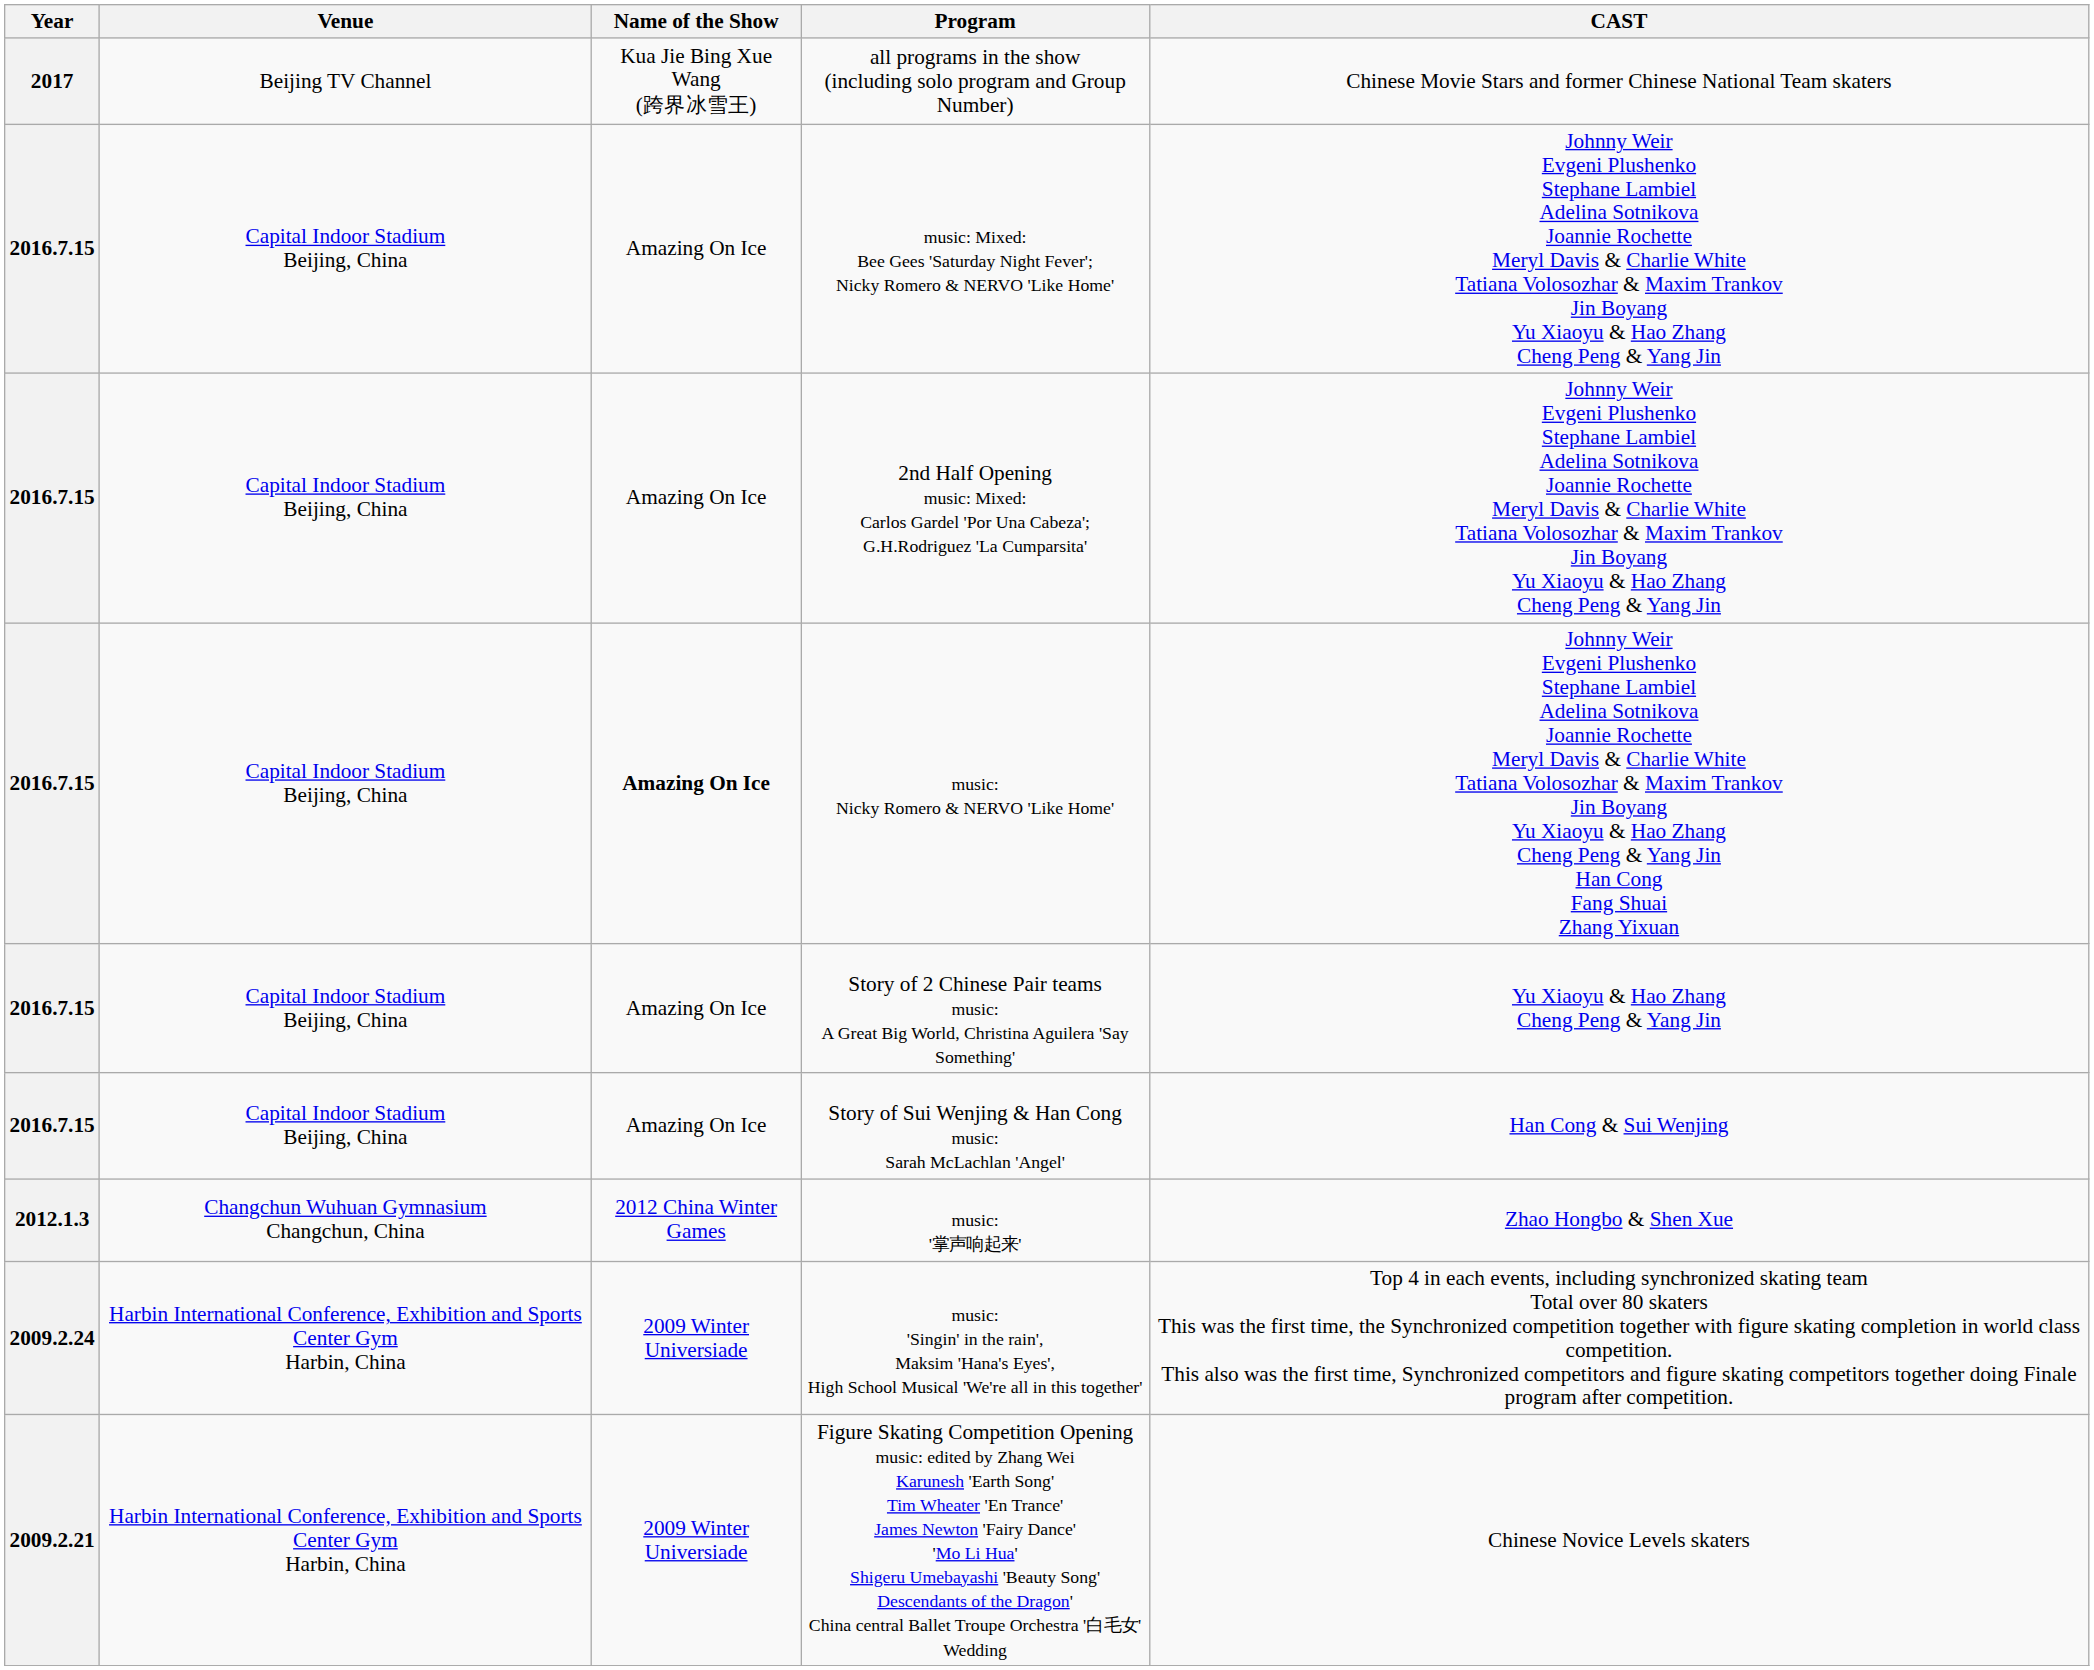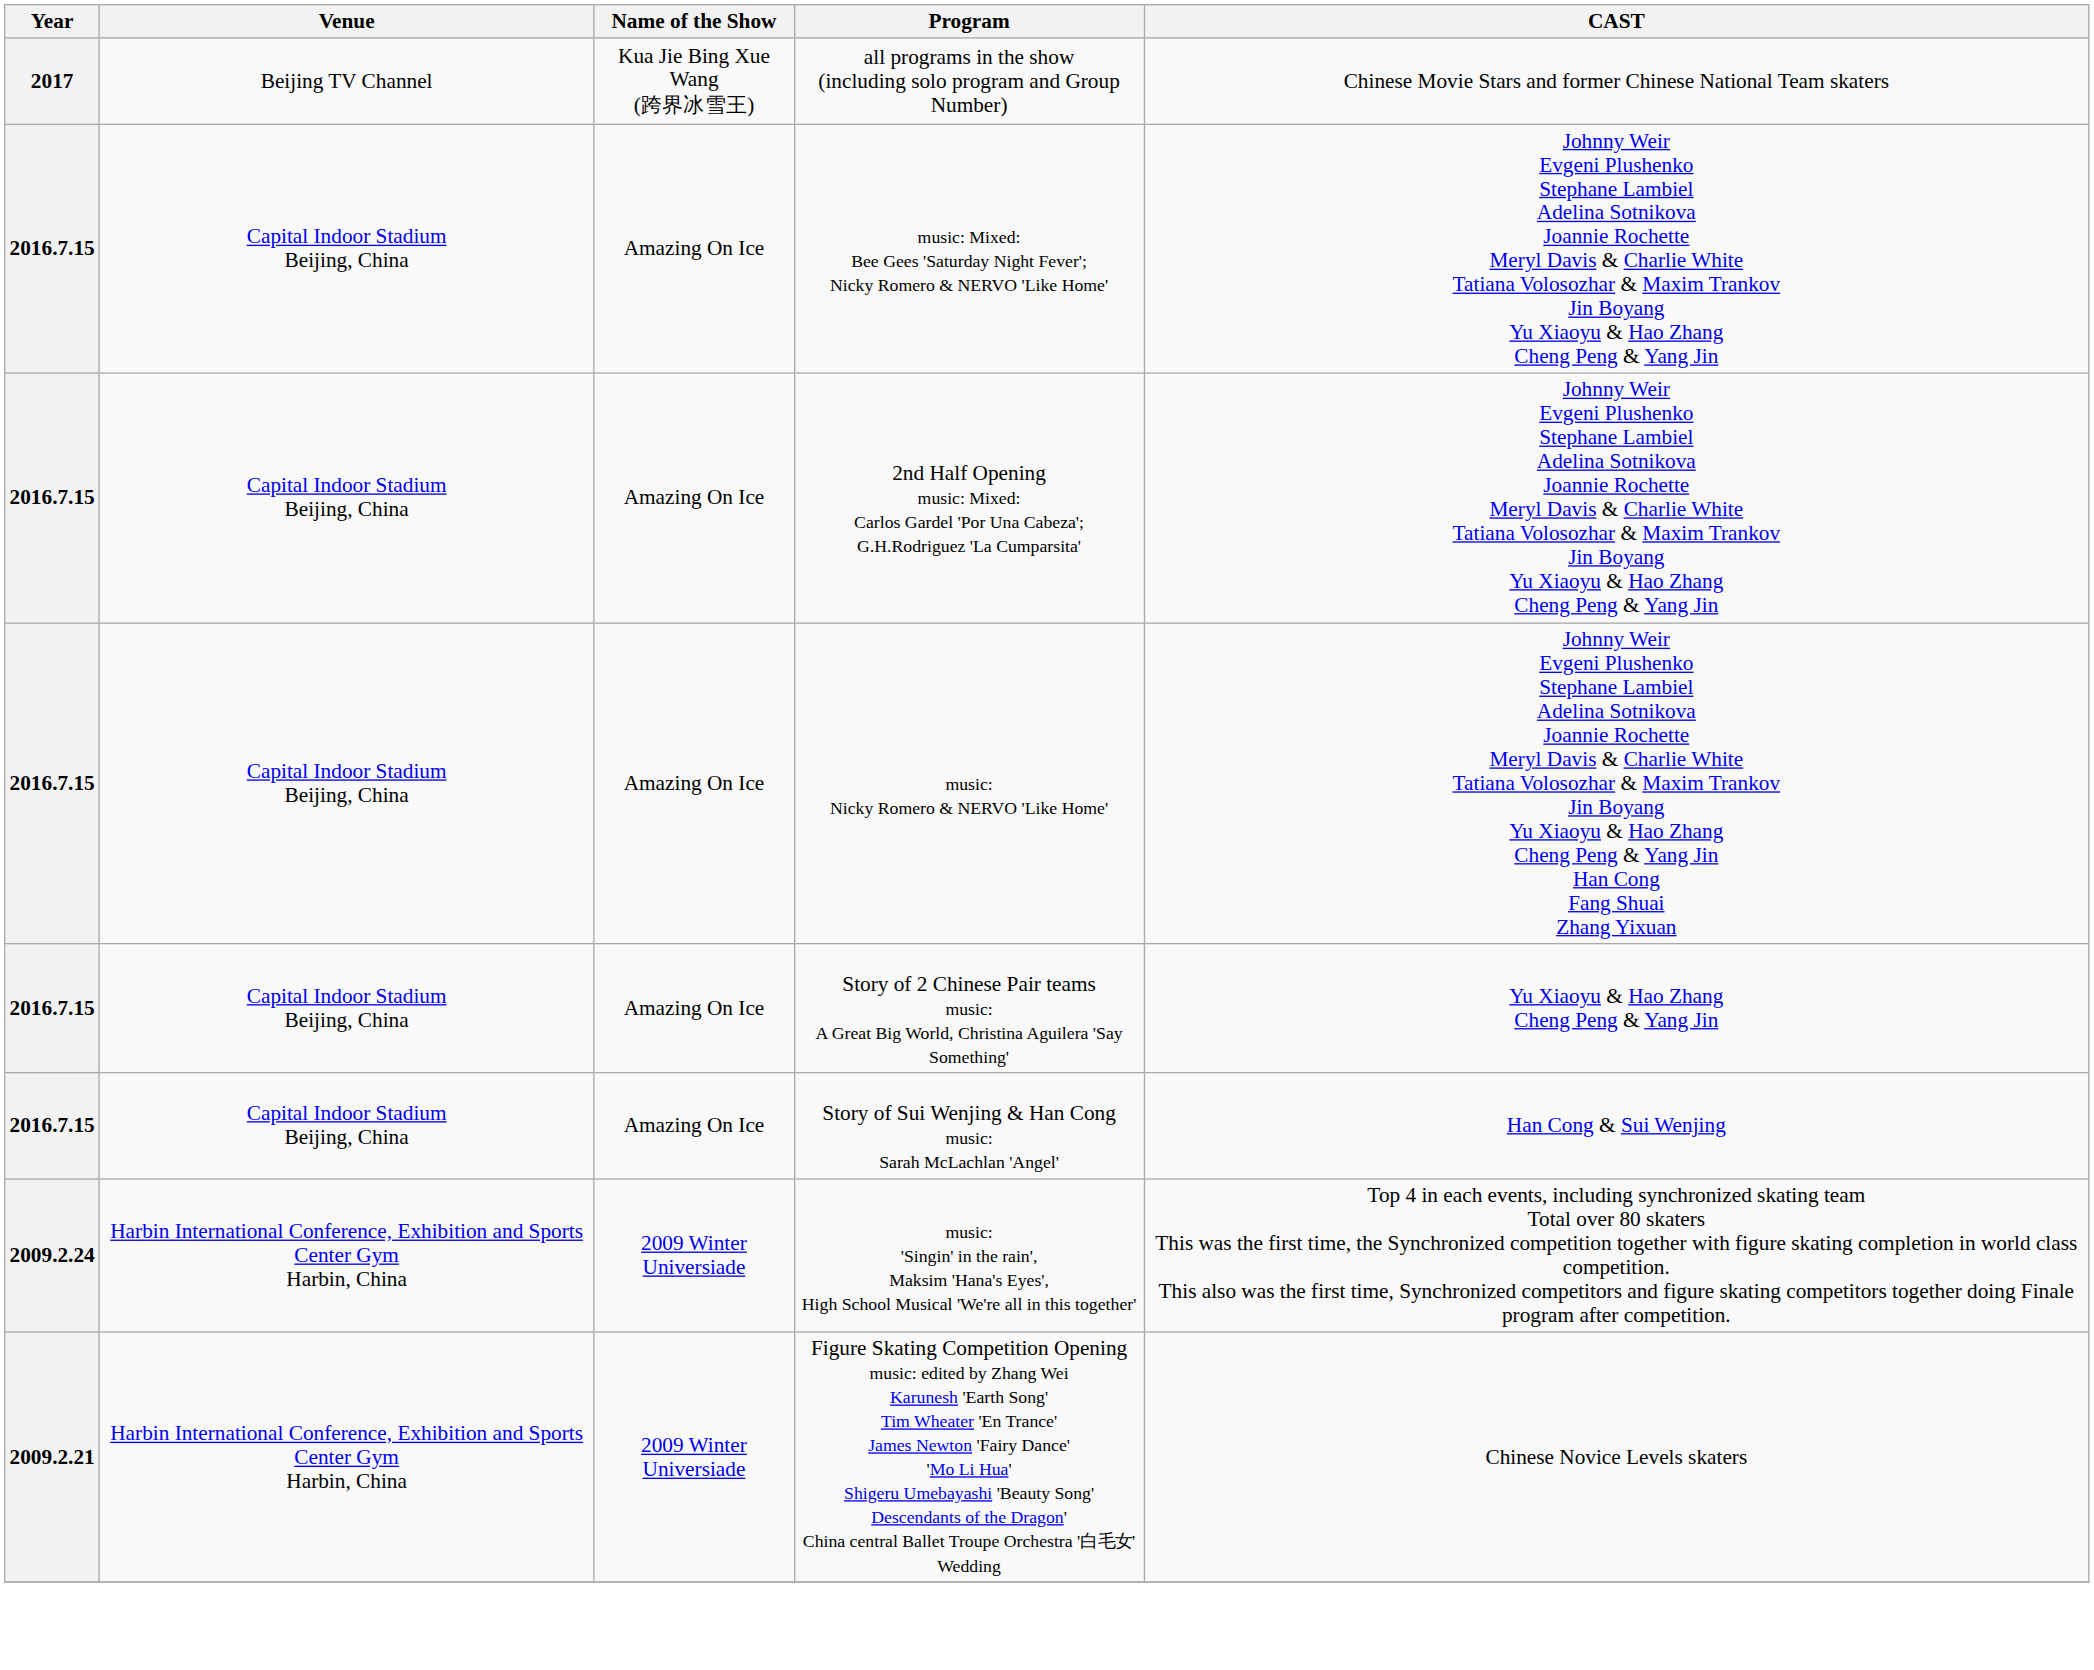 <table class="wikitable" style="text-align:center">
 <tr>
 <th>Year</th>
 <th>Venue</th>
 <th>Name of the Show</th>
 <th>Program</th>
 <th>CAST</th>
 </tr>
 <tr>
 <th>2017</th>
 <td>Beijing TV Channel</td>
 <td>Kua Jie Bing Xue Wang<br>(跨界冰雪王)</td>
 <td>all programs in the show<br>(including solo program and Group Number)</td>
 <td>Chinese Movie Stars and former Chinese National Team skaters</td>
 </tr>
 <tr>
 <th>2016.7.15</th>
 <td><a href='#'>Capital Indoor Stadium</a> <br>Beijing, China</td>
 <td>Amazing On Ice</td>
 <td> <br><small> music: Mixed:</small> <br><small>Bee Gees 'Saturday Night Fever'; <br>Nicky Romero & NERVO 'Like Home' </small></td>
 <td><a href='#'>Johnny Weir</a> <br><a href='#'>Evgeni Plushenko</a> <br><a href='#'>Stephane Lambiel</a> <br><a href='#'>Adelina Sotnikova</a> <br><a href='#'>Joannie Rochette</a> <br><a href='#'>Meryl Davis</a> & <a href='#'>Charlie White</a> <br><a href='#'>Tatiana Volosozhar</a> & <a href='#'>Maxim Trankov</a> <br><a href='#'>Jin Boyang</a> <br><a href='#'>Yu Xiaoyu</a> & <a href='#'>Hao Zhang</a> <br><a href='#'>Cheng Peng</a> & <a href='#'>Yang Jin</a></td>
 </tr>
 <tr>
 <th>2016.7.15</th>
 <td><a href='#'>Capital Indoor Stadium</a> <br>Beijing, China</td>
 <td>Amazing On Ice</td>
 <td> <br>2nd Half Opening <br><small> music: Mixed: <br>Carlos Gardel 'Por Una Cabeza'; <br>G.H.Rodriguez 'La Cumparsita' </small></td>
 <td><a href='#'>Johnny Weir</a> <br><a href='#'>Evgeni Plushenko</a> <br><a href='#'>Stephane Lambiel</a> <br><a href='#'>Adelina Sotnikova</a> <br><a href='#'>Joannie Rochette</a> <br><a href='#'>Meryl Davis</a> & <a href='#'>Charlie White</a> <br><a href='#'>Tatiana Volosozhar</a> & <a href='#'>Maxim Trankov</a> <br><a href='#'>Jin Boyang</a> <br><a href='#'>Yu Xiaoyu</a> & <a href='#'>Hao Zhang</a> <br><a href='#'>Cheng Peng</a> & <a href='#'>Yang Jin</a></td>
 </tr>
 <tr>
 <th>2016.7.15</th>
 <td><a href='#'>Capital Indoor Stadium</a> <br>Beijing, China</td>
-<td><strong>Amazing On Ice</strong></td>
+<td>Amazing On Ice</td>
 <td> <br><small> music:</small>  <br> <small> Nicky Romero & NERVO 'Like Home' </small></td>
 <td><a href='#'>Johnny Weir</a> <br><a href='#'>Evgeni Plushenko</a> <br><a href='#'>Stephane Lambiel</a> <br><a href='#'>Adelina Sotnikova</a> <br><a href='#'>Joannie Rochette</a> <br><a href='#'>Meryl Davis</a> & <a href='#'>Charlie White</a> <br><a href='#'>Tatiana Volosozhar</a> & <a href='#'>Maxim Trankov</a> <br><a href='#'>Jin Boyang</a> <br><a href='#'>Yu Xiaoyu</a> & <a href='#'>Hao Zhang</a> <br><a href='#'>Cheng Peng</a> & <a href='#'>Yang Jin</a> <br><a href='#'>Han Cong</a> <br><a href='#'>Fang Shuai</a> <br><a href='#'>Zhang Yixuan</a></td>
 </tr>
 <tr>
 <th>2016.7.15</th>
 <td><a href='#'>Capital Indoor Stadium</a> <br>Beijing, China</td>
 <td>Amazing On Ice</td>
 <td> <br>Story of 2 Chinese Pair teams <br><small> music:</small>  <br> <small> A Great Big World, Christina Aguilera 'Say Something' </small></td>
 <td><a href='#'>Yu Xiaoyu</a> & <a href='#'>Hao Zhang</a> <br><a href='#'>Cheng Peng</a> & <a href='#'>Yang Jin</a></td>
 </tr>
 <tr>
 <th>2016.7.15</th>
 <td><a href='#'>Capital Indoor Stadium</a> <br>Beijing, China</td>
 <td>Amazing On Ice</td>
 <td> <br>Story of Sui Wenjing & Han Cong <br><small> music:</small>  <br> <small> Sarah McLachlan 'Angel' </small></td>
 <td><a href='#'>Han Cong</a> & <a href='#'>Sui Wenjing</a></td>
 </tr>
 <tr>
-<th>2012.1.3</th>
-<td><a href='#'>Changchun Wuhuan Gymnasium</a> <br>Changchun, China</td>
-<td><a href='#'>2012 China Winter Games</a></td>
-<td> <br><small> music:</small>  <br> <small> '掌声响起来' </small></td>
-<td><a href='#'>Zhao Hongbo</a> & <a href='#'>Shen Xue</a></td>
-</tr>
-<tr>
 <th>2009.2.24</th>
 <td><a href='#'>Harbin International Conference, Exhibition and Sports Center Gym</a> <br>Harbin, China</td>
 <td><a href='#'>2009 Winter Universiade</a></td>
 <td> <br><small> music:</small>  <br> <small> 'Singin' in the rain', <br>Maksim 'Hana's Eyes', <br>High School Musical 'We're all in this together' </small></td>
 <td>Top 4 in each events, including synchronized skating team<br>Total over 80 skaters<br> This was the first time, the Synchronized competition together with figure skating completion in world class competition. <br> This also was the first time, Synchronized competitors and figure skating competitors together doing Finale program after competition.</td>
 </tr>
 <tr>
 <th>2009.2.21</th>
 <td><a href='#'>Harbin International Conference, Exhibition and Sports Center Gym</a> <br>Harbin, China</td>
 <td><a href='#'>2009 Winter Universiade</a></td>
 <td>Figure Skating Competition Opening <br><small> music: edited by Zhang Wei</small> <br> <small> <a href='#'>Karunesh</a> 'Earth Song' <br><a href='#'>Tim Wheater</a> 'En Trance' <br> <a href='#'>James Newton</a> 'Fairy Dance' <br>'<a href='#'>Mo Li Hua</a>'<br><a href='#'>Shigeru Umebayashi</a> 'Beauty Song'<br><a href='#'>Descendants of the Dragon</a>'<br>China central Ballet Troupe Orchestra '白毛女' Wedding</small></td>
 <td>Chinese Novice Levels skaters</td>
 </tr>
 <tr>
 </tr>
 </table>
